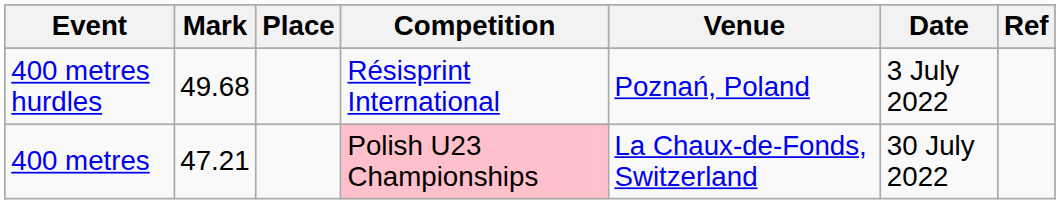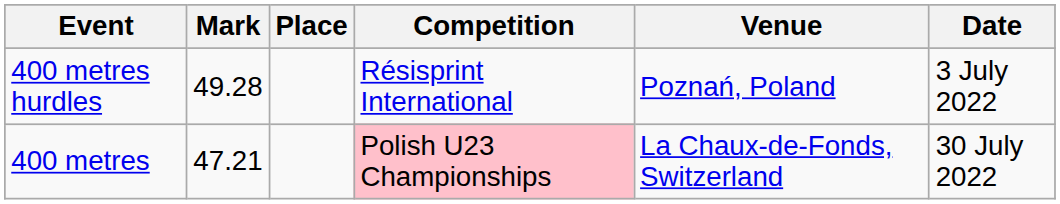 <table class="wikitable">
 <tr>
 <th>Event</th>
 <th>Mark</th>
 <th>Place</th>
 <th>Competition</th>
 <th>Venue</th>
 <th>Date</th>
-<th>Ref</th>
 </tr>
 <tr>
 <td><a href='#'>400 metres hurdles</a></td>
-<td>49.68</td>
+<td>49.28</td>
 <td style="text-align:center;"></td>
 <td><a href='#'>Résisprint International</a></td>
 <td><a href='#'>Poznań, Poland</a></td>
 <td>3 July 2022</td>
-<td></td>
 </tr>
 <tr>
 <td><a href='#'>400 metres</a></td>
 <td>47.21</td>
 <td style="text-align:center;"><br></td>
 <td style="background: pink;">Polish U23 Championships</td>
 <td><a href='#'>La Chaux-de-Fonds, Switzerland</a></td>
 <td>30 July 2022</td>
-<td></td>
 </tr>
 </table>
